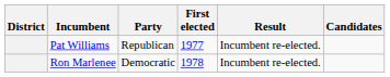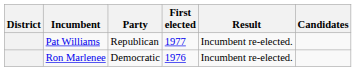 <table class=wikitable>
 <tr valign=bottom>
 <th>District</th>
 <th>Incumbent</th>
 <th>Party</th>
 <th>First<br>elected</th>
 <th>Result</th>
 <th>Candidates</th>
 </tr>
 <tr>
 <th></th>
 <td><a href='#'>Pat Williams</a></td>
 <td>Republican</td>
 <td><a href='#'>1977</a></td>
 <td>Incumbent re-elected.</td>
 <td nowrap></td>
 </tr>
 <tr>
 <th></th>
 <td><a href='#'>Ron Marlenee</a></td>
 <td>Democratic</td>
-<td><a href='#'>1978</a></td>
+<td><a href='#'>1976</a></td>
 <td>Incumbent re-elected.</td>
 <td nowrap></td>
 </tr>
 </table>
